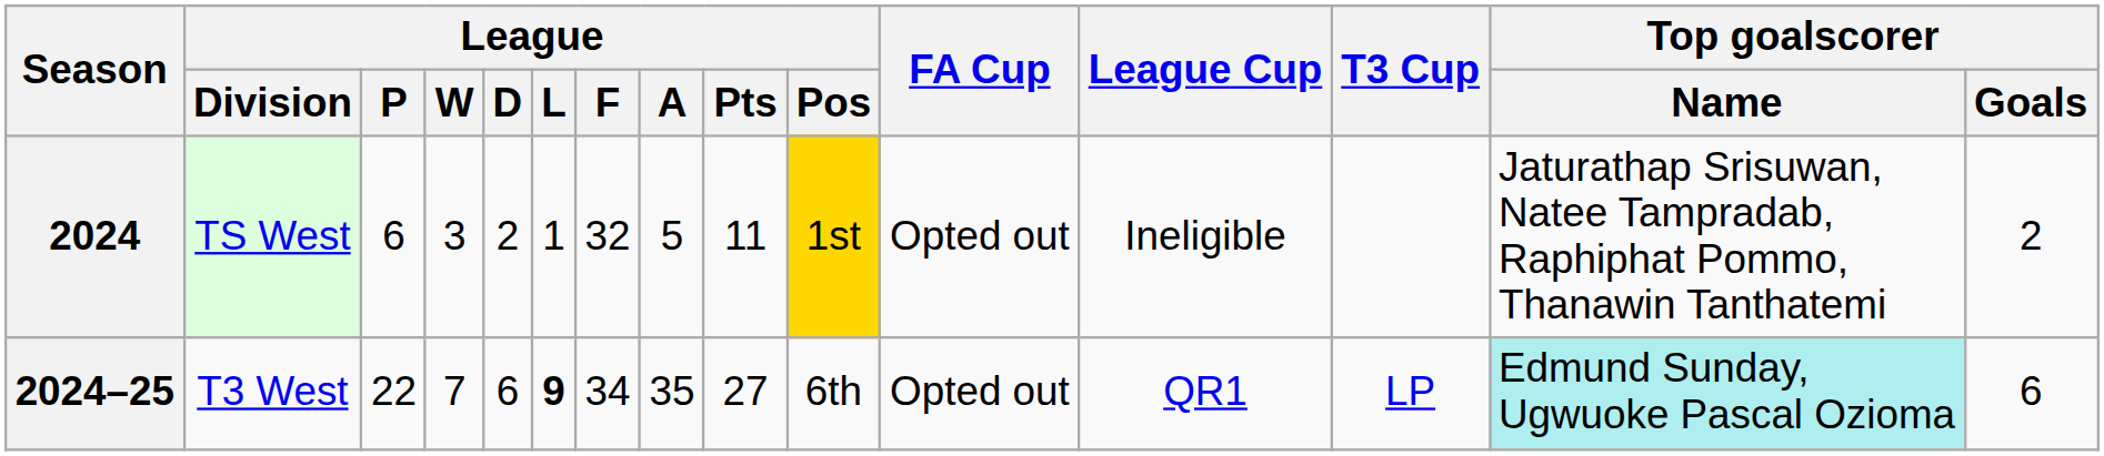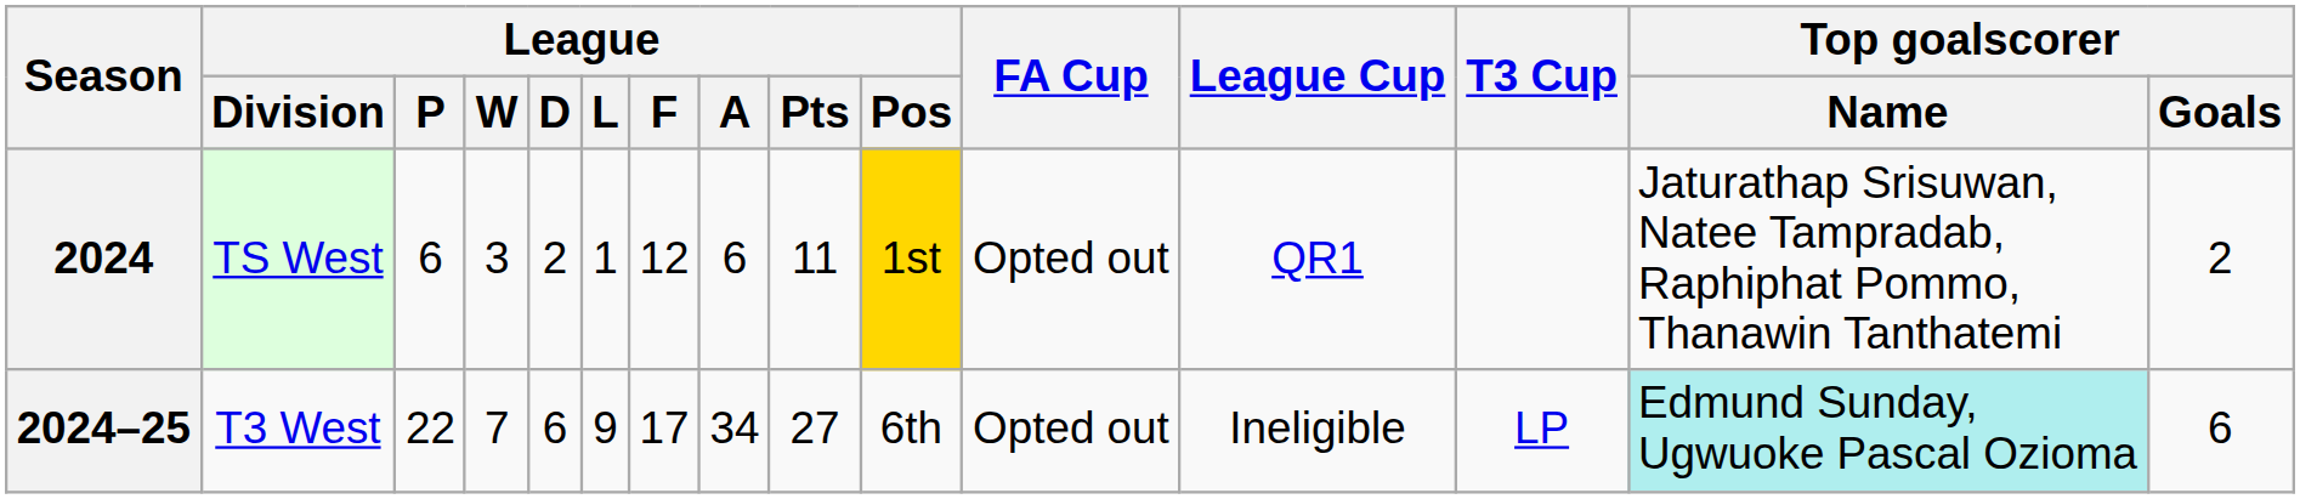 <table class="wikitable" style="text-align: center">
 <tr>
 <th rowspan=2>Season</th>
 <th colspan=9>League</th>
 <th rowspan=2><a href='#'>FA Cup</a></th>
 <th rowspan=2><a href='#'>League Cup</a></th>
 <th rowspan=2><a href='#'>T3 Cup</a></th>
 <th colspan=2>Top goalscorer</th>
 </tr>
 <tr>
 <th>Division</th>
 <th>P</th>
 <th>W</th>
 <th>D</th>
 <th>L</th>
 <th>F</th>
 <th>A</th>
 <th>Pts</th>
 <th>Pos</th>
 <th>Name</th>
 <th>Goals</th>
 </tr>
 <tr>
 <th>2024</th>
 <td bgcolor="#DDFFDD"><a href='#'>TS West</a></td>
 <td>6</td>
 <td>3</td>
 <td>2</td>
 <td>1</td>
-<td>32</td>
-<td>5</td>
+<td>12</td>
+<td>6</td>
 <td>11</td>
 <td bgcolor=gold>1st</td>
 <td>Opted out</td>
-<td>Ineligible</td>
+<td><a href='#'>QR1</a></td>
 <td></td>
 <td align="left"> Jaturathap Srisuwan,<br> Natee Tampradab,<br> Raphiphat Pommo,<br> Thanawin Tanthatemi</td>
 <td>2</td>
 </tr>
 <tr>
 <th>2024–25</th>
 <td><a href='#'>T3 West</a></td>
 <td>22</td>
 <td>7</td>
 <td>6</td>
-<td><strong>9</strong></td>
+<td>9</td>
+<td>17</td>
 <td>34</td>
-<td>35</td>
 <td>27</td>
 <td>6th</td>
 <td>Opted out</td>
-<td><a href='#'>QR1</a></td>
+<td>Ineligible</td>
 <td><a href='#'>LP</a></td>
 <td align="left" style="background: paleturquoise;"> Edmund Sunday,<br> Ugwuoke Pascal Ozioma</td>
 <td>6</td>
 </tr>
 </table>
